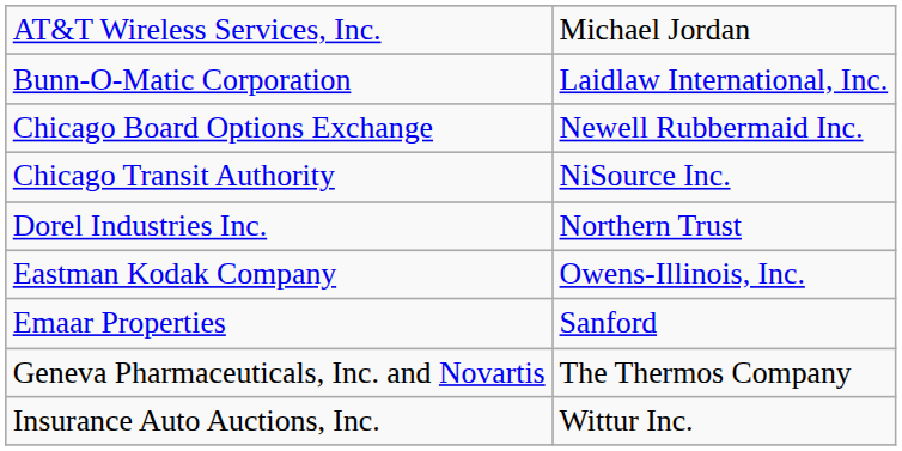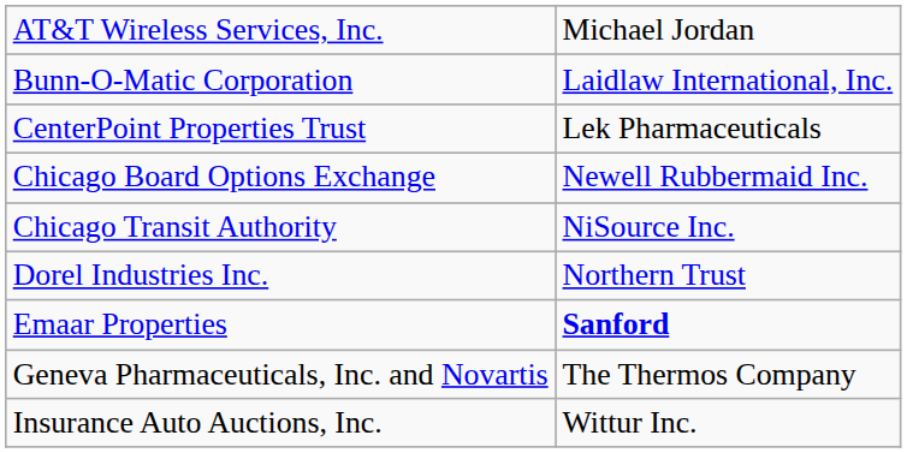 <table class="wikitable">
 <tr>
 <td><a href='#'>AT&amp;T Wireless Services, Inc.</a></td>
 <td>Michael Jordan</td>
 </tr>
 <tr>
 <td><a href='#'>Bunn-O-Matic Corporation</a></td>
 <td><a href='#'>Laidlaw International, Inc.</a></td>
+</tr>
+<tr>
+<td><a href='#'>CenterPoint Properties Trust</a></td>
+<td>Lek Pharmaceuticals</td>
 </tr>
 <tr>
 <td><a href='#'>Chicago Board Options Exchange</a></td>
 <td><a href='#'>Newell Rubbermaid Inc.</a></td>
 </tr>
 <tr>
 <td><a href='#'>Chicago Transit Authority</a></td>
 <td><a href='#'>NiSource Inc.</a></td>
 </tr>
 <tr>
 <td><a href='#'>Dorel Industries Inc.</a></td>
 <td><a href='#'>Northern Trust</a></td>
 </tr>
 <tr>
-<td><a href='#'>Eastman Kodak Company</a></td>
-<td><a href='#'>Owens-Illinois, Inc.</a></td>
-</tr>
-<tr>
 <td><a href='#'>Emaar Properties</a></td>
-<td><a href='#'>Sanford</a></td>
+<td><strong><a href='#'>Sanford</a></strong></td>
 </tr>
 <tr>
 <td>Geneva Pharmaceuticals, Inc. and <a href='#'>Novartis</a></td>
 <td>The Thermos Company</td>
 </tr>
 <tr>
 <td>Insurance Auto Auctions, Inc.</td>
 <td>Wittur Inc.</td>
 </tr>
 </table>
